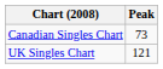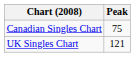 <table class="wikitable sortable">
 <tr>
 <th align="left">Chart (2008)</th>
 <th align="left">Peak</th>
 </tr>
 <tr>
 <td align="left"><a href='#'>Canadian Singles Chart</a></td>
-<td align="center">73</td>
+<td align="center">75</td>
 </tr>
 <tr>
 <td align="left"><a href='#'>UK Singles Chart</a></td>
 <td align="center">121</td>
 </tr>
 </table>
